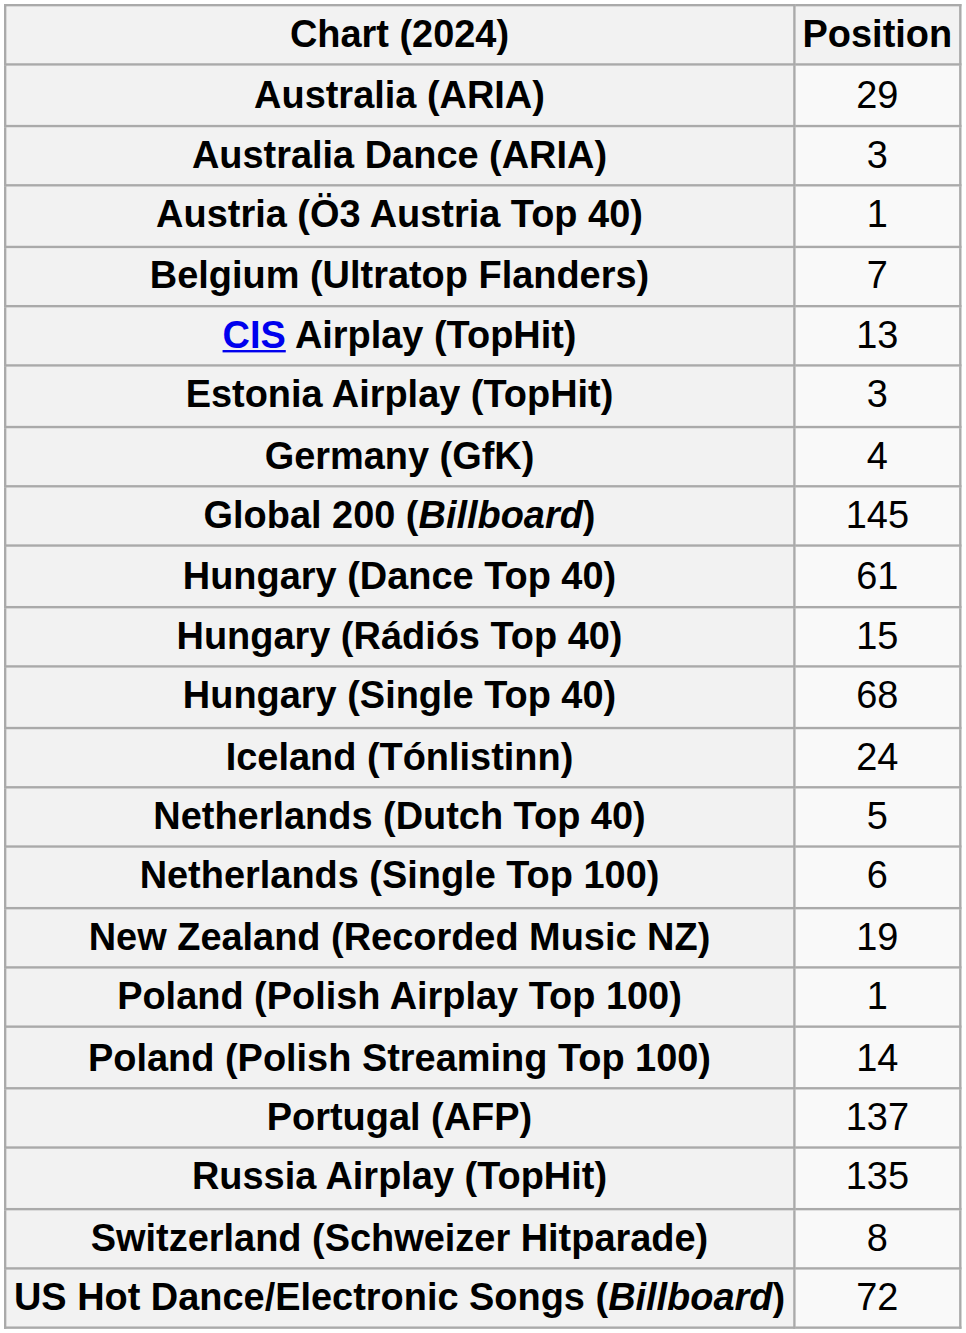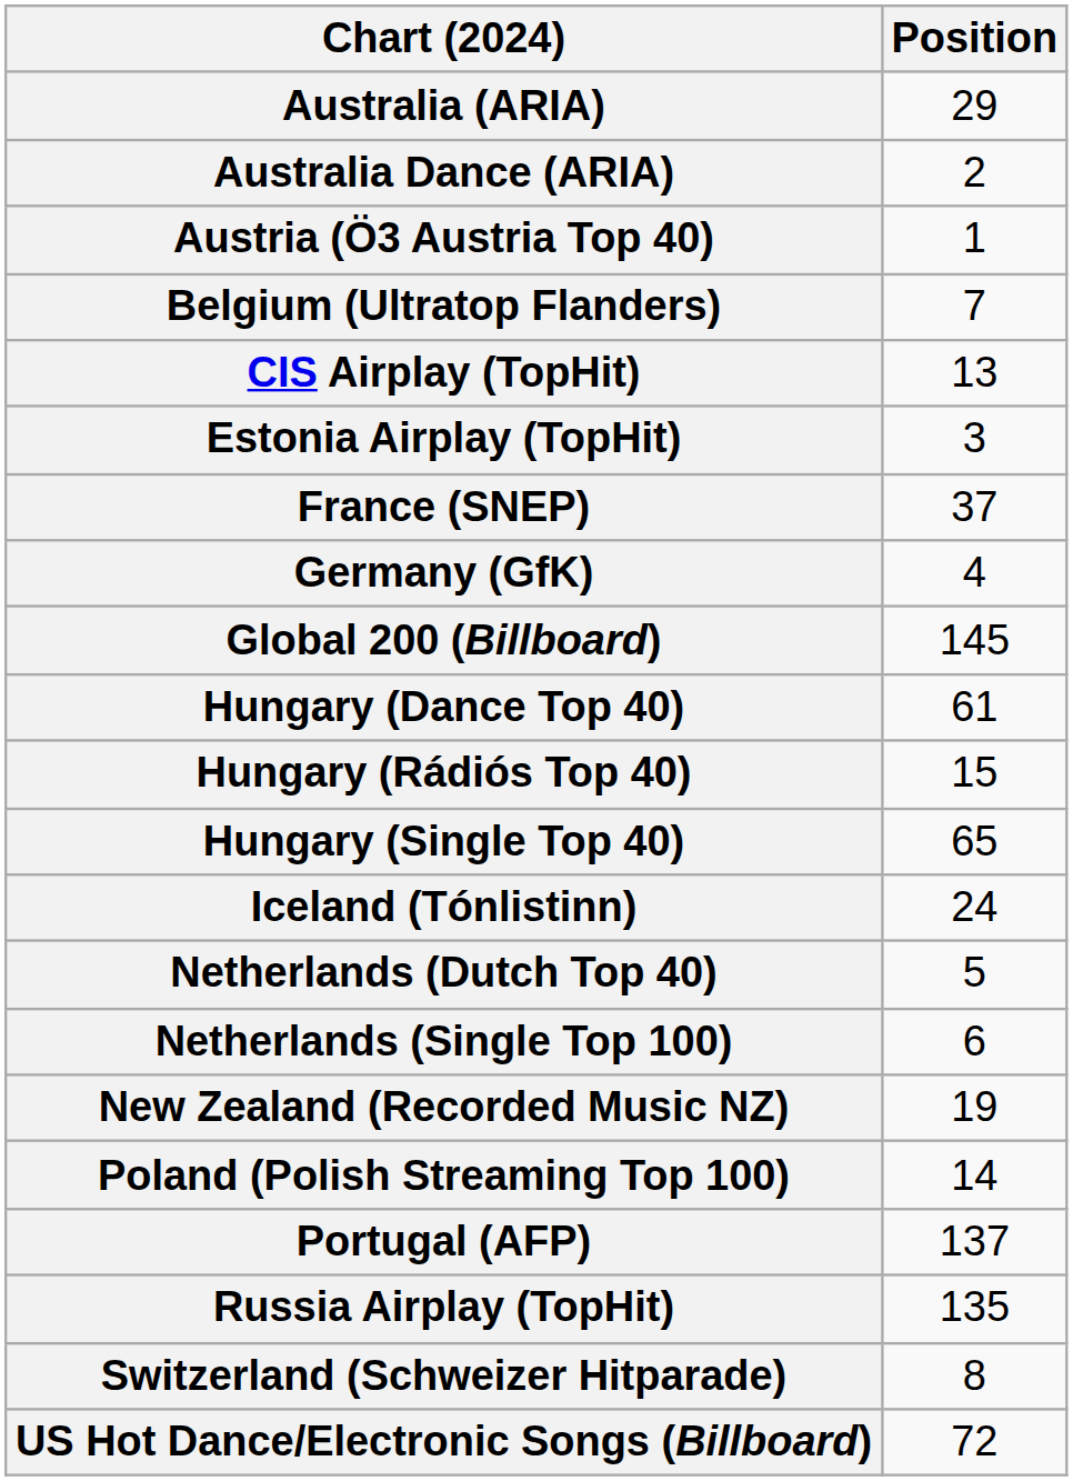 <table class="wikitable sortable plainrowheaders" style="text-align:center">
 <tr>
 <th scope="col">Chart (2024)</th>
 <th scope="col">Position</th>
 </tr>
 <tr>
 <th scope="row">Australia (ARIA)</th>
 <td>29</td>
 </tr>
 <tr>
 <th scope="row">Australia Dance (ARIA)</th>
-<td>3</td>
+<td>2</td>
 </tr>
 <tr>
 <th scope="row">Austria (Ö3 Austria Top 40)</th>
 <td>1</td>
 </tr>
 <tr>
 <th scope="row">Belgium (Ultratop Flanders)</th>
 <td>7</td>
 </tr>
 <tr>
 <th scope="row"><a href='#'>CIS</a> Airplay (TopHit)</th>
 <td>13</td>
 </tr>
 <tr>
 <th scope="row">Estonia Airplay (TopHit)</th>
 <td>3</td>
+</tr>
+<tr>
+<th scope="row">France (SNEP)</th>
+<td>37</td>
 </tr>
 <tr>
 <th scope="row">Germany (GfK)</th>
 <td>4</td>
 </tr>
 <tr>
 <th scope="row">Global 200 (<em>Billboard</em>)</th>
 <td>145</td>
 </tr>
 <tr>
 <th scope="row">Hungary (Dance Top 40)</th>
 <td>61</td>
 </tr>
 <tr>
 <th scope="row">Hungary (Rádiós Top 40)</th>
 <td>15</td>
 </tr>
 <tr>
 <th scope="row">Hungary (Single Top 40)</th>
-<td>68</td>
+<td>65</td>
 </tr>
 <tr>
 <th scope="row">Iceland (Tónlistinn)</th>
 <td>24</td>
 </tr>
 <tr>
 <th scope="row">Netherlands (Dutch Top 40)</th>
 <td>5</td>
 </tr>
 <tr>
 <th scope="row">Netherlands (Single Top 100)</th>
 <td>6</td>
 </tr>
 <tr>
 <th scope="row">New Zealand (Recorded Music NZ)</th>
 <td>19</td>
-</tr>
-<tr>
-<th scope="row">Poland (Polish Airplay Top 100)</th>
-<td>1</td>
 </tr>
 <tr>
 <th scope="row">Poland (Polish Streaming Top 100)</th>
 <td>14</td>
 </tr>
 <tr>
 <th scope="row">Portugal (AFP)</th>
 <td>137</td>
 </tr>
 <tr>
 <th scope="row">Russia Airplay (TopHit)</th>
 <td>135</td>
 </tr>
 <tr>
 <th scope="row">Switzerland (Schweizer Hitparade)</th>
 <td>8</td>
 </tr>
 <tr>
 <th scope="row">US Hot Dance/Electronic Songs (<em>Billboard</em>)</th>
 <td>72</td>
 </tr>
 </table>
